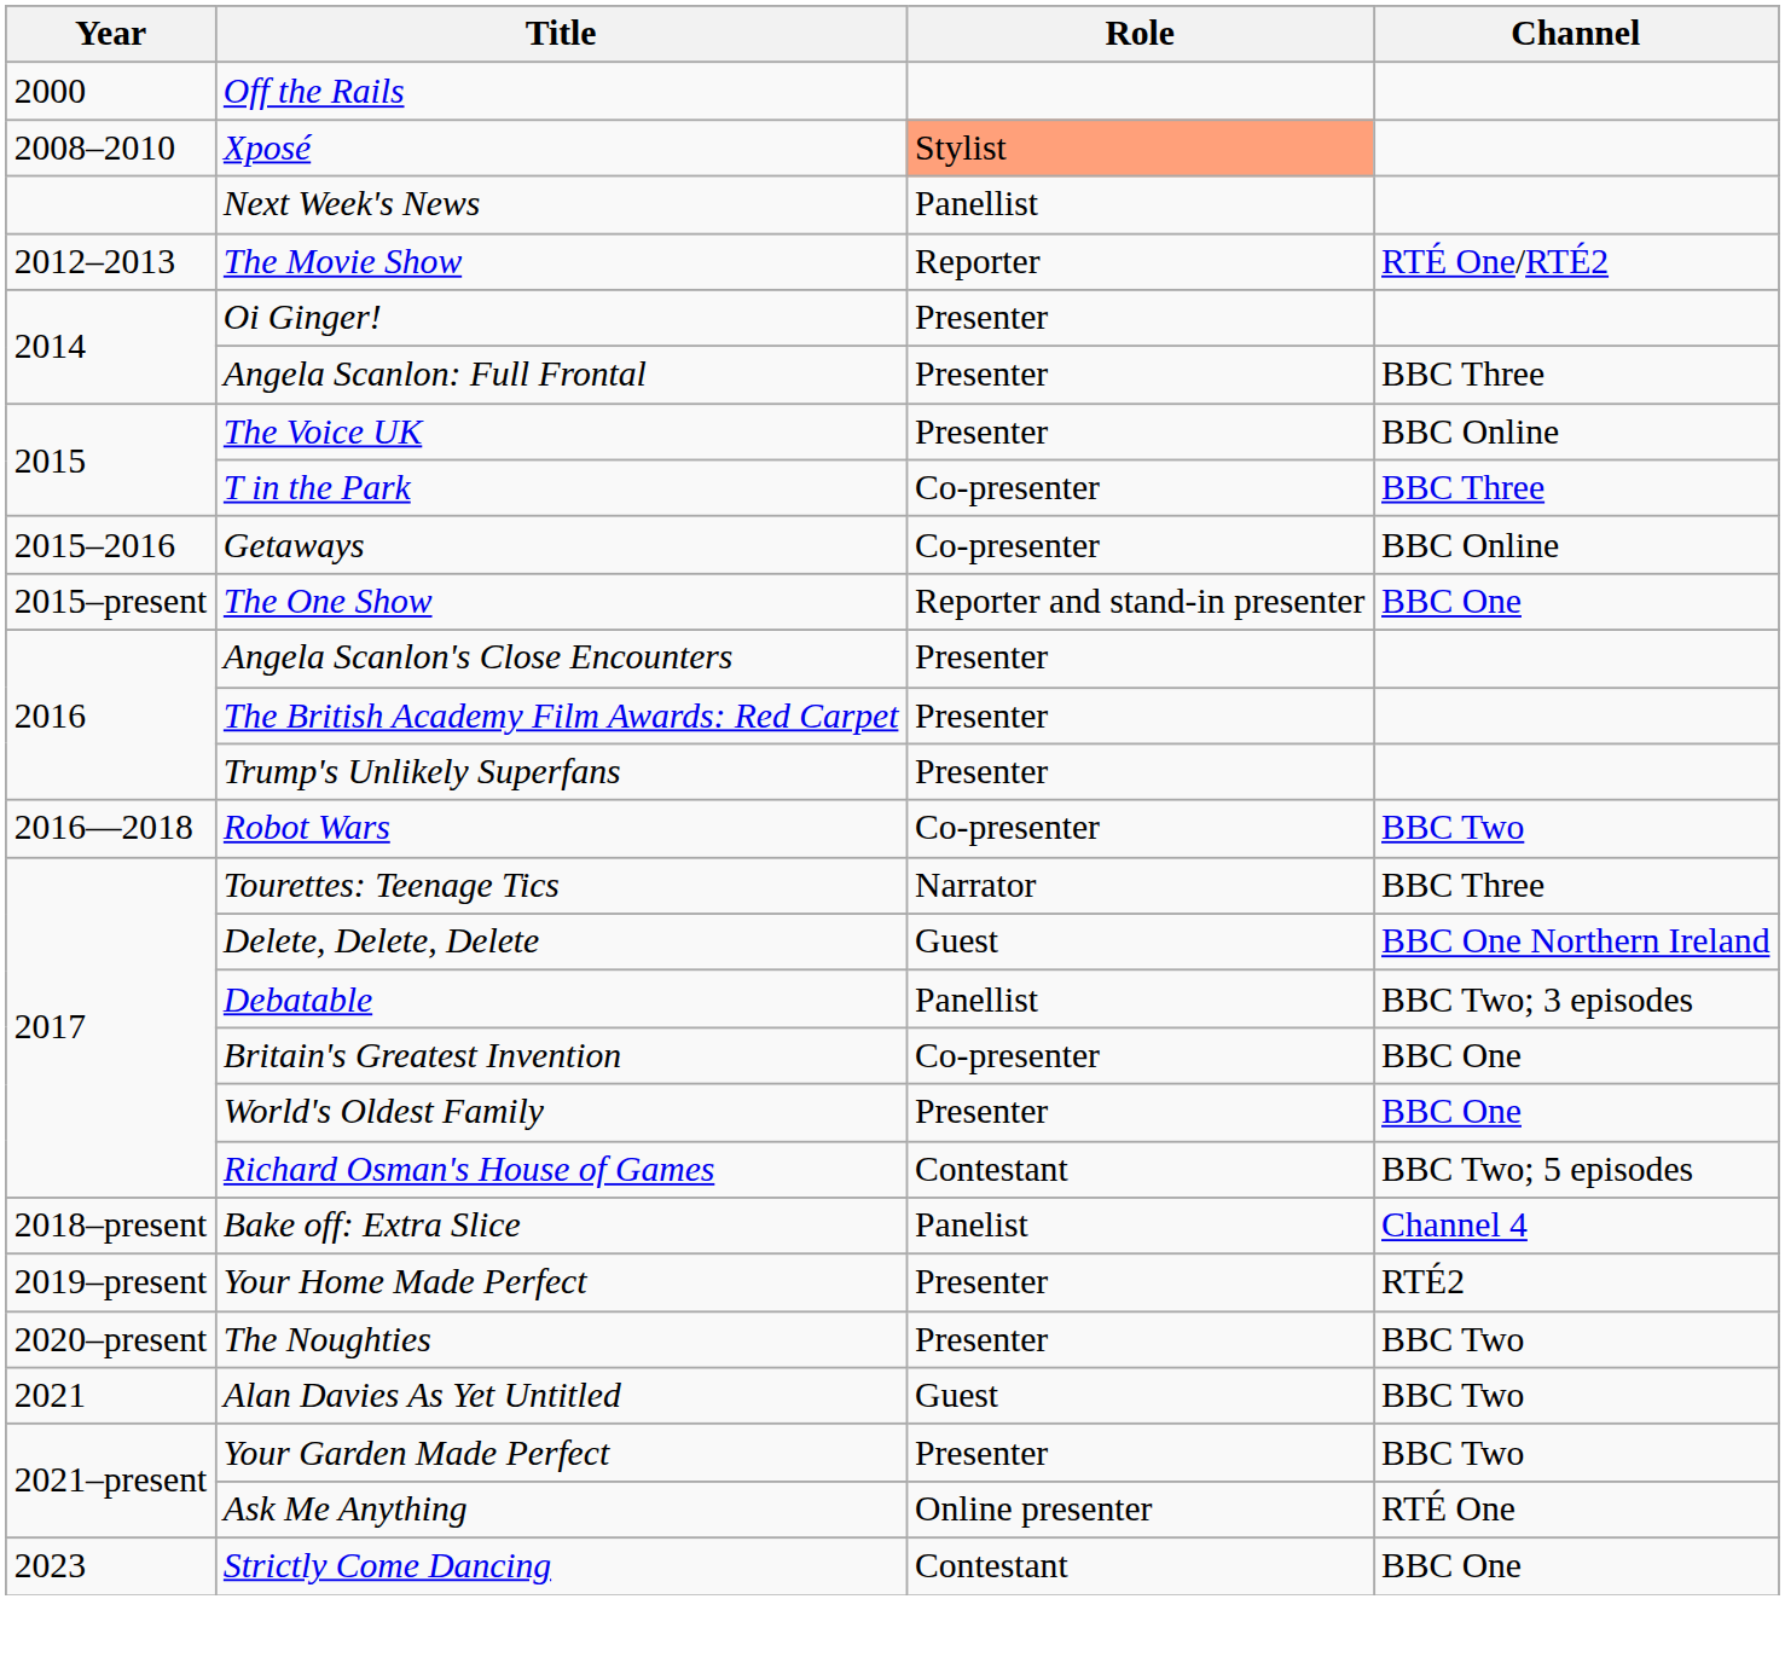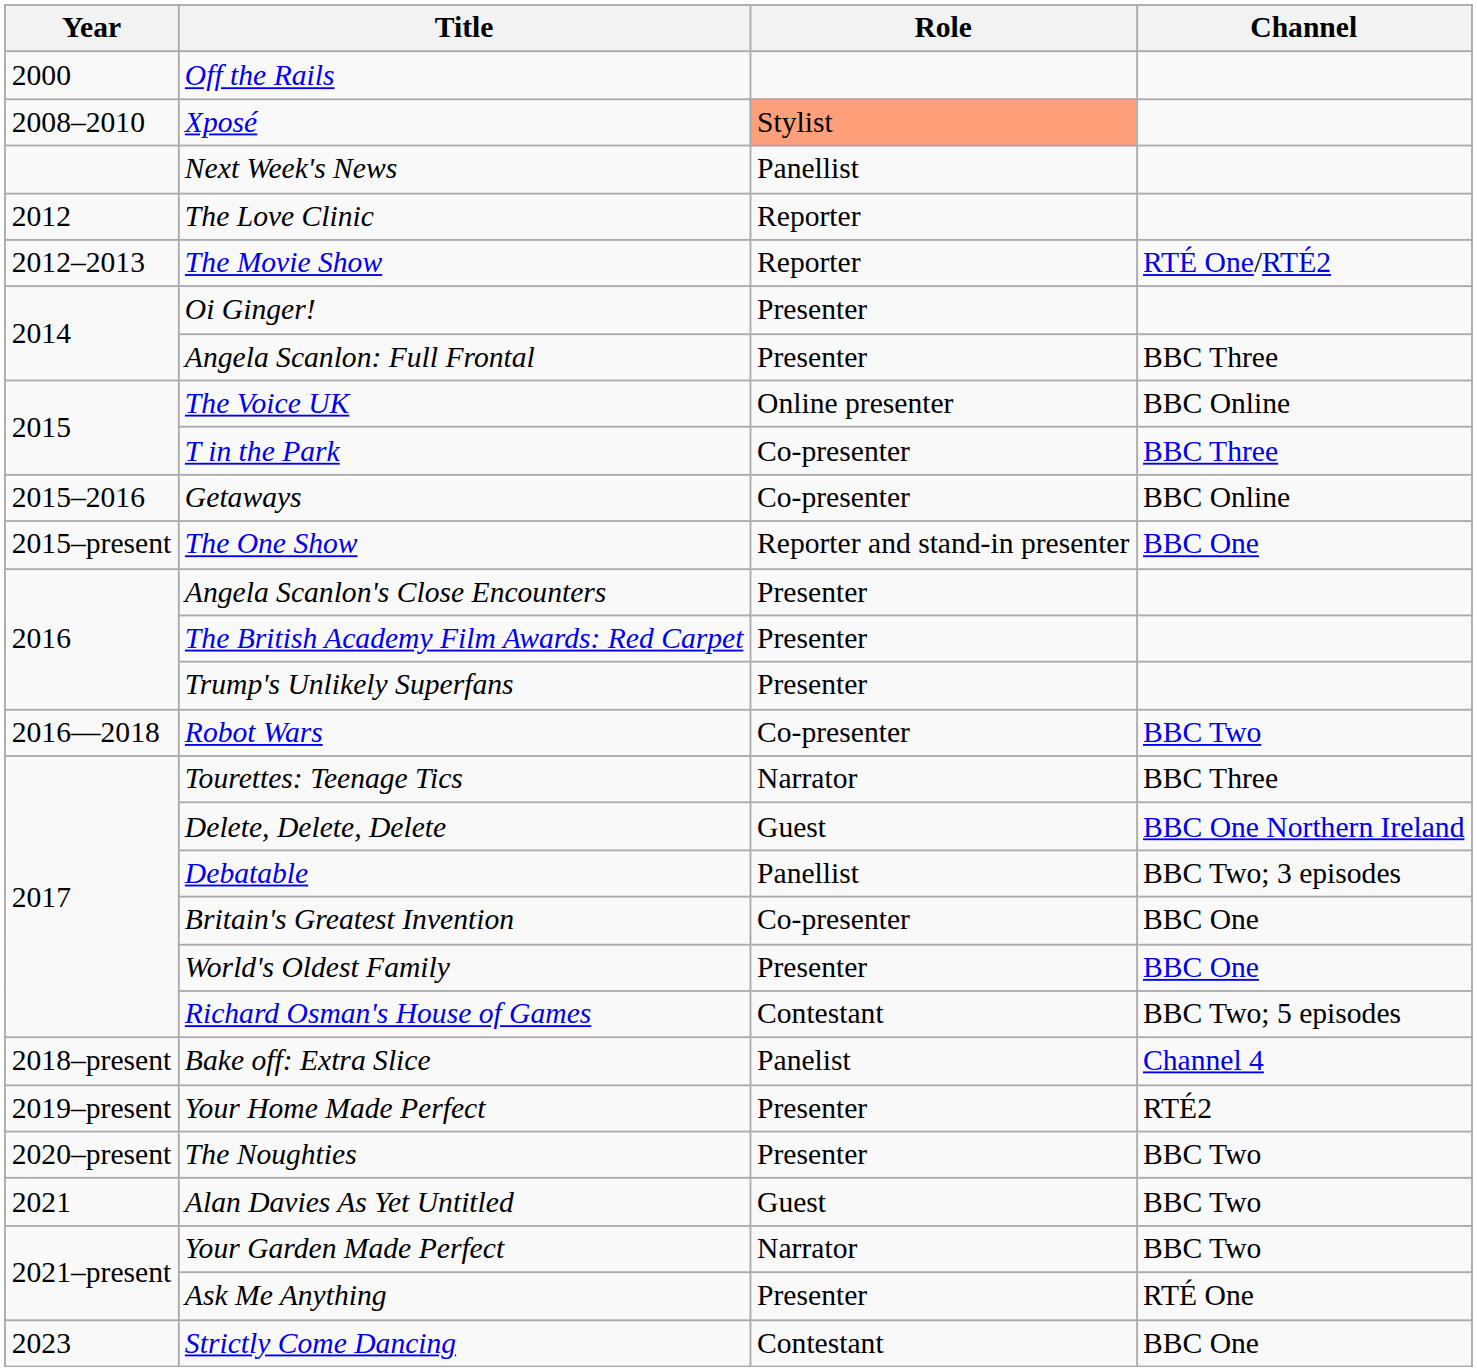 <table class="wikitable">
 <tr>
 <th>Year</th>
 <th>Title</th>
 <th>Role</th>
 <th>Channel</th>
 </tr>
 <tr>
 <td>2000</td>
 <td><em><a href='#'>Off the Rails</a></em></td>
 <td></td>
 <td></td>
 </tr>
 <tr>
 <td>2008–2010</td>
 <td><em><a href='#'>Xposé</a></em></td>
 <td style="background: lightsalmon;">Stylist</td>
 <td></td>
 </tr>
 <tr>
 <td></td>
 <td><em>Next Week's News</em></td>
 <td>Panellist</td>
 <td></td>
 </tr>
 <tr>
+<td>2012</td>
+<td><em>The Love Clinic</em></td>
+<td>Reporter</td>
+<td></td>
+</tr>
+<tr>
 <td>2012–2013</td>
 <td><em><a href='#'>The Movie Show</a></em></td>
 <td>Reporter</td>
 <td><a href='#'>RTÉ One</a>/<a href='#'>RTÉ2</a></td>
 </tr>
 <tr>
 <td rowspan=2>2014</td>
 <td><em>Oi Ginger!</em></td>
 <td>Presenter</td>
 <td></td>
 </tr>
 <tr>
 <td><em>Angela Scanlon: Full Frontal</em></td>
 <td>Presenter</td>
 <td>BBC Three</td>
 </tr>
 <tr>
 <td rowspan="2">2015</td>
 <td><em><a href='#'>The Voice UK</a></em></td>
-<td>Presenter</td>
+<td>Online presenter</td>
 <td>BBC Online</td>
 </tr>
 <tr>
 <td><em><a href='#'>T in the Park</a></em></td>
 <td>Co-presenter</td>
 <td><a href='#'>BBC Three</a></td>
 </tr>
 <tr>
 <td>2015–2016</td>
 <td><em>Getaways</em></td>
 <td>Co-presenter</td>
 <td>BBC Online</td>
 </tr>
 <tr>
 <td>2015–present</td>
 <td><em><a href='#'>The One Show</a></em></td>
 <td>Reporter and stand-in presenter</td>
 <td><a href='#'>BBC One</a></td>
 </tr>
 <tr>
 <td rowspan="3">2016</td>
 <td><em>Angela Scanlon's Close Encounters</em></td>
 <td>Presenter</td>
 <td></td>
 </tr>
 <tr>
 <td><em><a href='#'>The British Academy Film Awards: Red Carpet</a></em></td>
 <td>Presenter</td>
 <td></td>
 </tr>
 <tr>
 <td><em>Trump's Unlikely Superfans</em></td>
 <td>Presenter</td>
 <td></td>
 </tr>
 <tr>
 <td>2016—2018</td>
 <td><em><a href='#'>Robot Wars</a></em></td>
 <td>Co-presenter</td>
 <td><a href='#'>BBC Two</a></td>
 </tr>
 <tr>
 <td rowspan="6">2017</td>
 <td><em>Tourettes: Teenage Tics</em></td>
 <td>Narrator</td>
 <td>BBC Three</td>
 </tr>
 <tr>
 <td><em>Delete, Delete, Delete</em></td>
 <td>Guest</td>
 <td><a href='#'>BBC One Northern Ireland</a></td>
 </tr>
 <tr>
 <td><em><a href='#'>Debatable</a></em></td>
 <td>Panellist</td>
 <td>BBC Two;        3 episodes</td>
 </tr>
 <tr>
 <td><em>Britain's Greatest Invention</em></td>
 <td>Co-presenter</td>
 <td>BBC One</td>
 </tr>
 <tr>
 <td><em>World's Oldest Family</em></td>
 <td>Presenter</td>
 <td><a href='#'>BBC One</a></td>
 </tr>
 <tr>
 <td><em><a href='#'>Richard Osman's House of Games</a></em></td>
 <td>Contestant</td>
 <td>BBC Two; 5 episodes</td>
 </tr>
 <tr>
 <td>2018–present</td>
 <td><em>Bake off: Extra Slice</em></td>
 <td>Panelist</td>
 <td><a href='#'>Channel 4</a></td>
 </tr>
 <tr>
 <td>2019–present</td>
 <td><em>Your Home Made Perfect</em></td>
 <td>Presenter</td>
 <td>RTÉ2</td>
 </tr>
 <tr>
 <td>2020–present</td>
 <td><em>The Noughties</em></td>
 <td>Presenter</td>
 <td>BBC Two</td>
 </tr>
 <tr>
 <td>2021</td>
 <td><em>Alan Davies As Yet Untitled</em></td>
 <td>Guest</td>
 <td>BBC Two</td>
 </tr>
 <tr>
 <td rowspan="2">2021–present</td>
 <td><em>Your Garden Made Perfect</em></td>
-<td>Presenter</td>
+<td>Narrator</td>
 <td>BBC Two</td>
 </tr>
 <tr>
 <td><em>Ask Me Anything</em></td>
-<td>Online presenter</td>
+<td>Presenter</td>
 <td>RTÉ One</td>
 </tr>
 <tr>
 <td>2023</td>
 <td><em><a href='#'>Strictly Come Dancing</a></em></td>
 <td>Contestant</td>
 <td>BBC One</td>
 </tr>
 </table>
